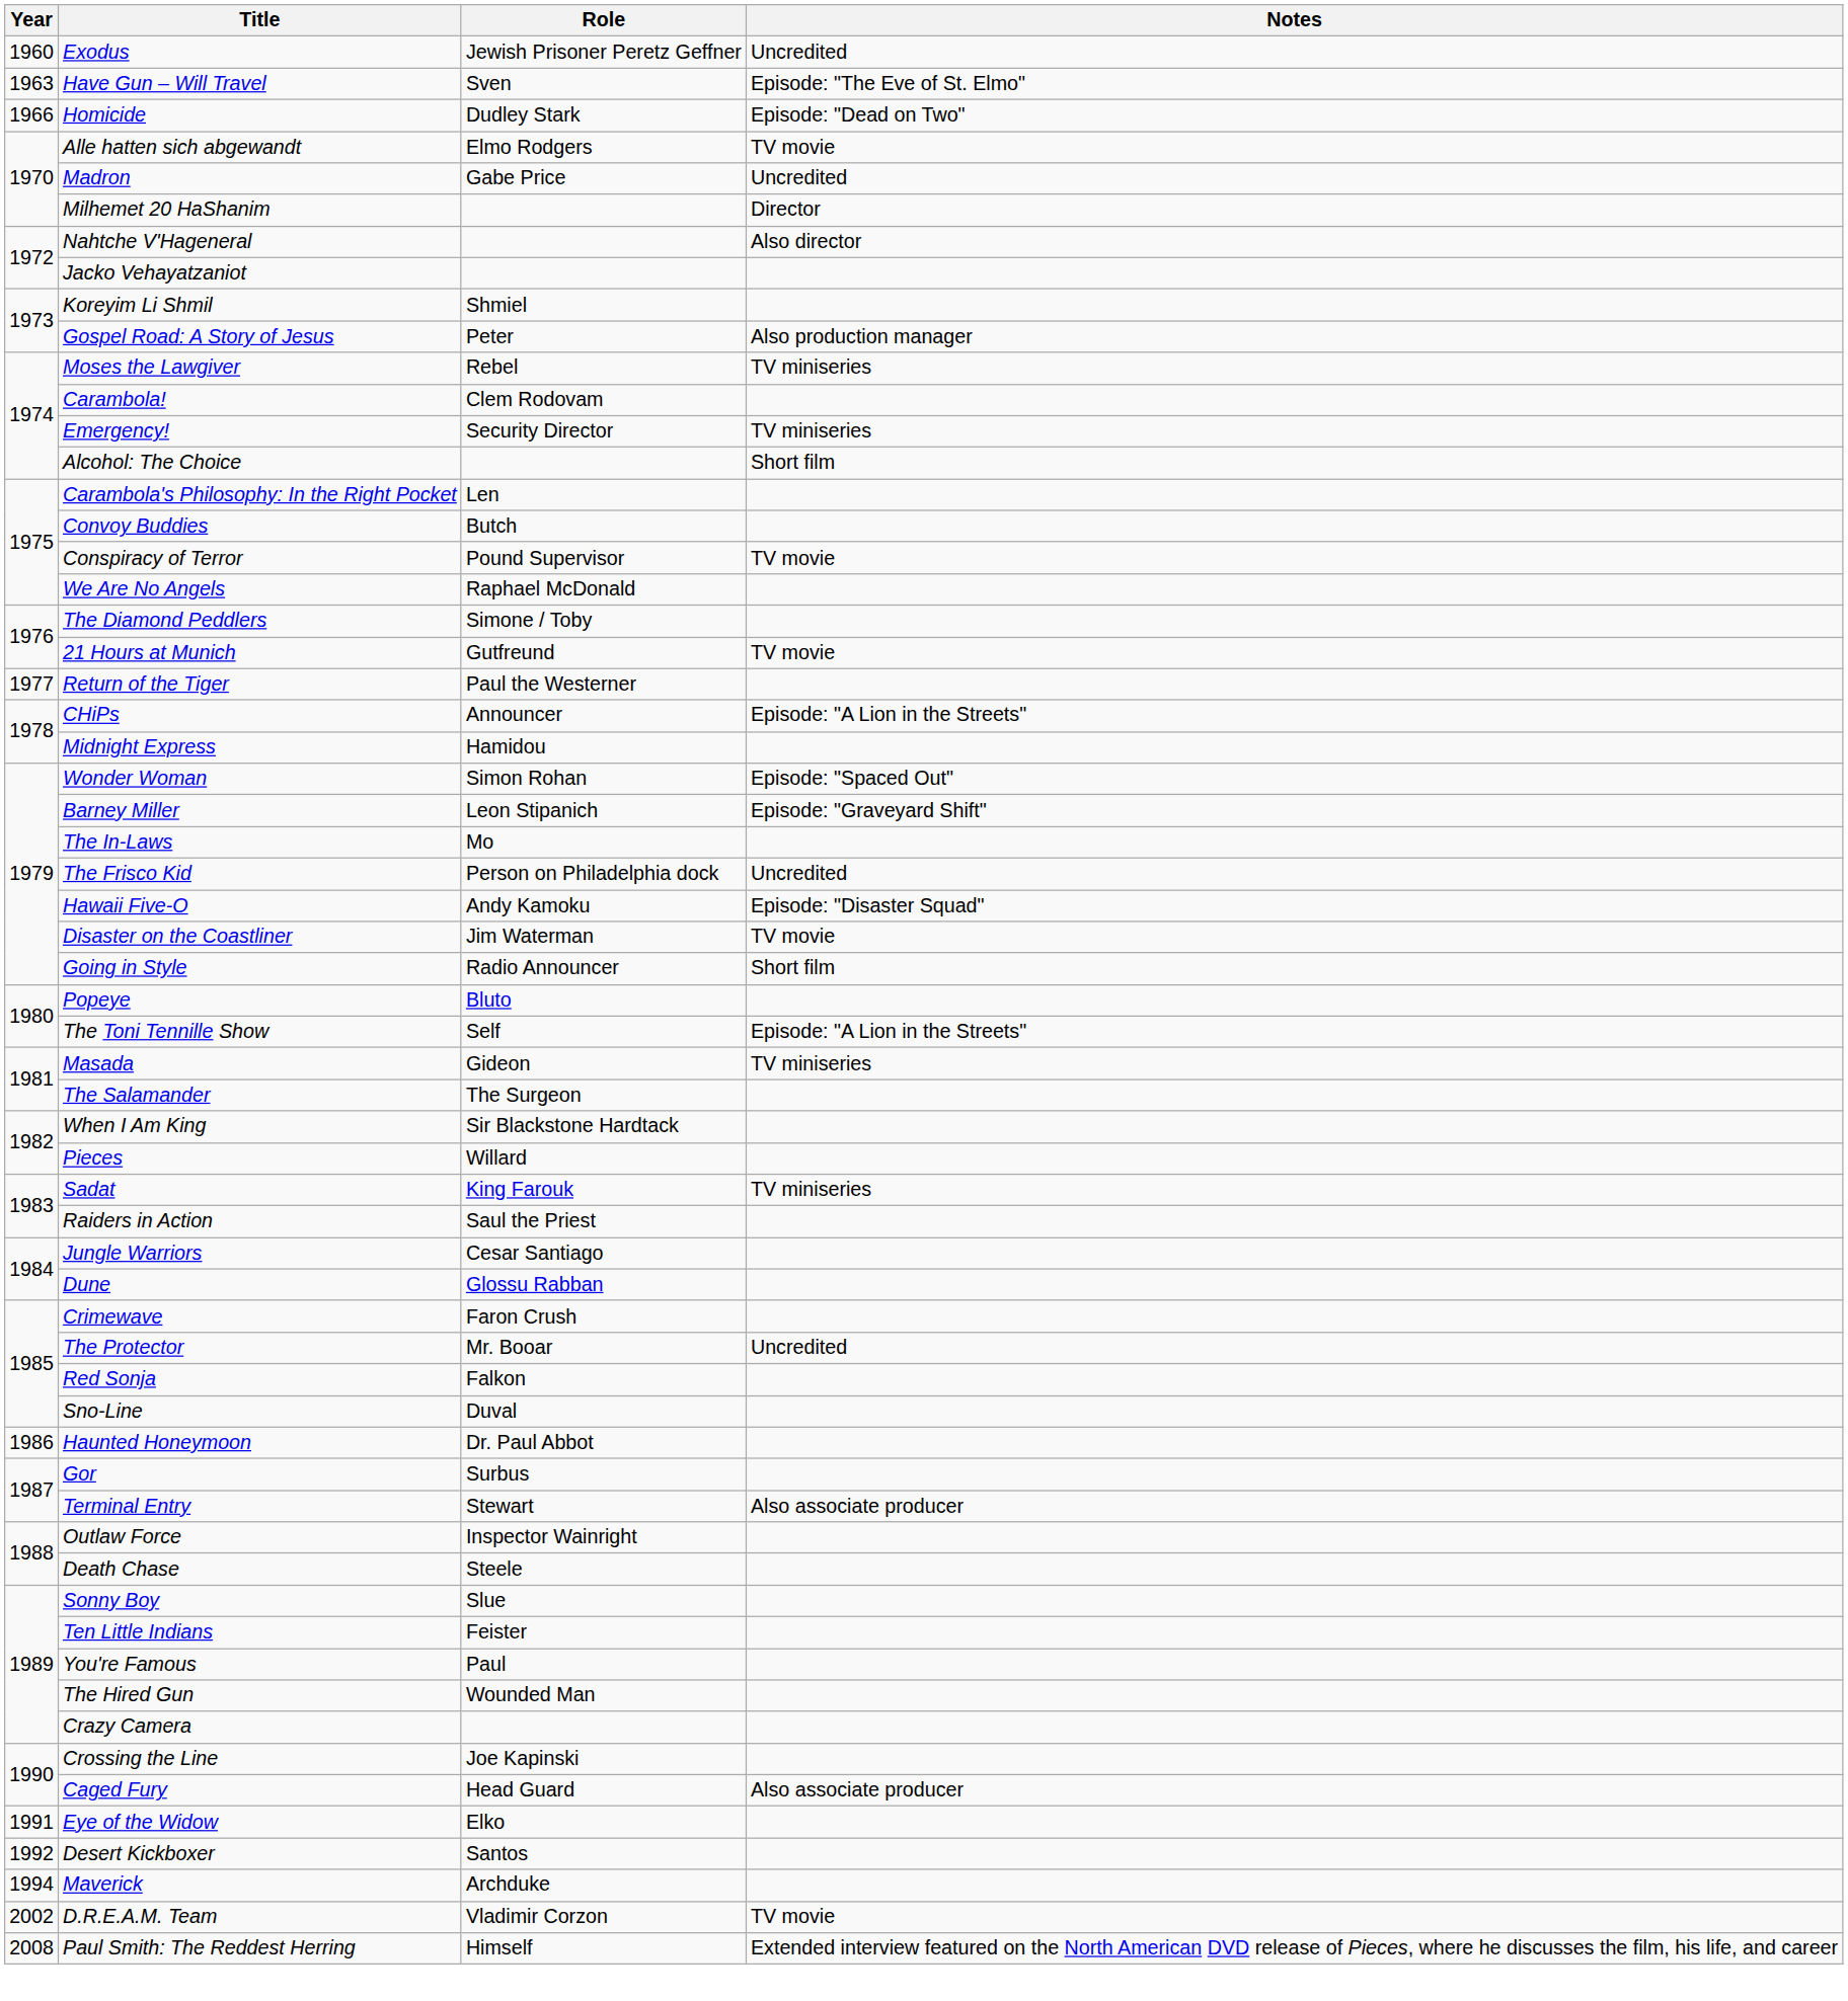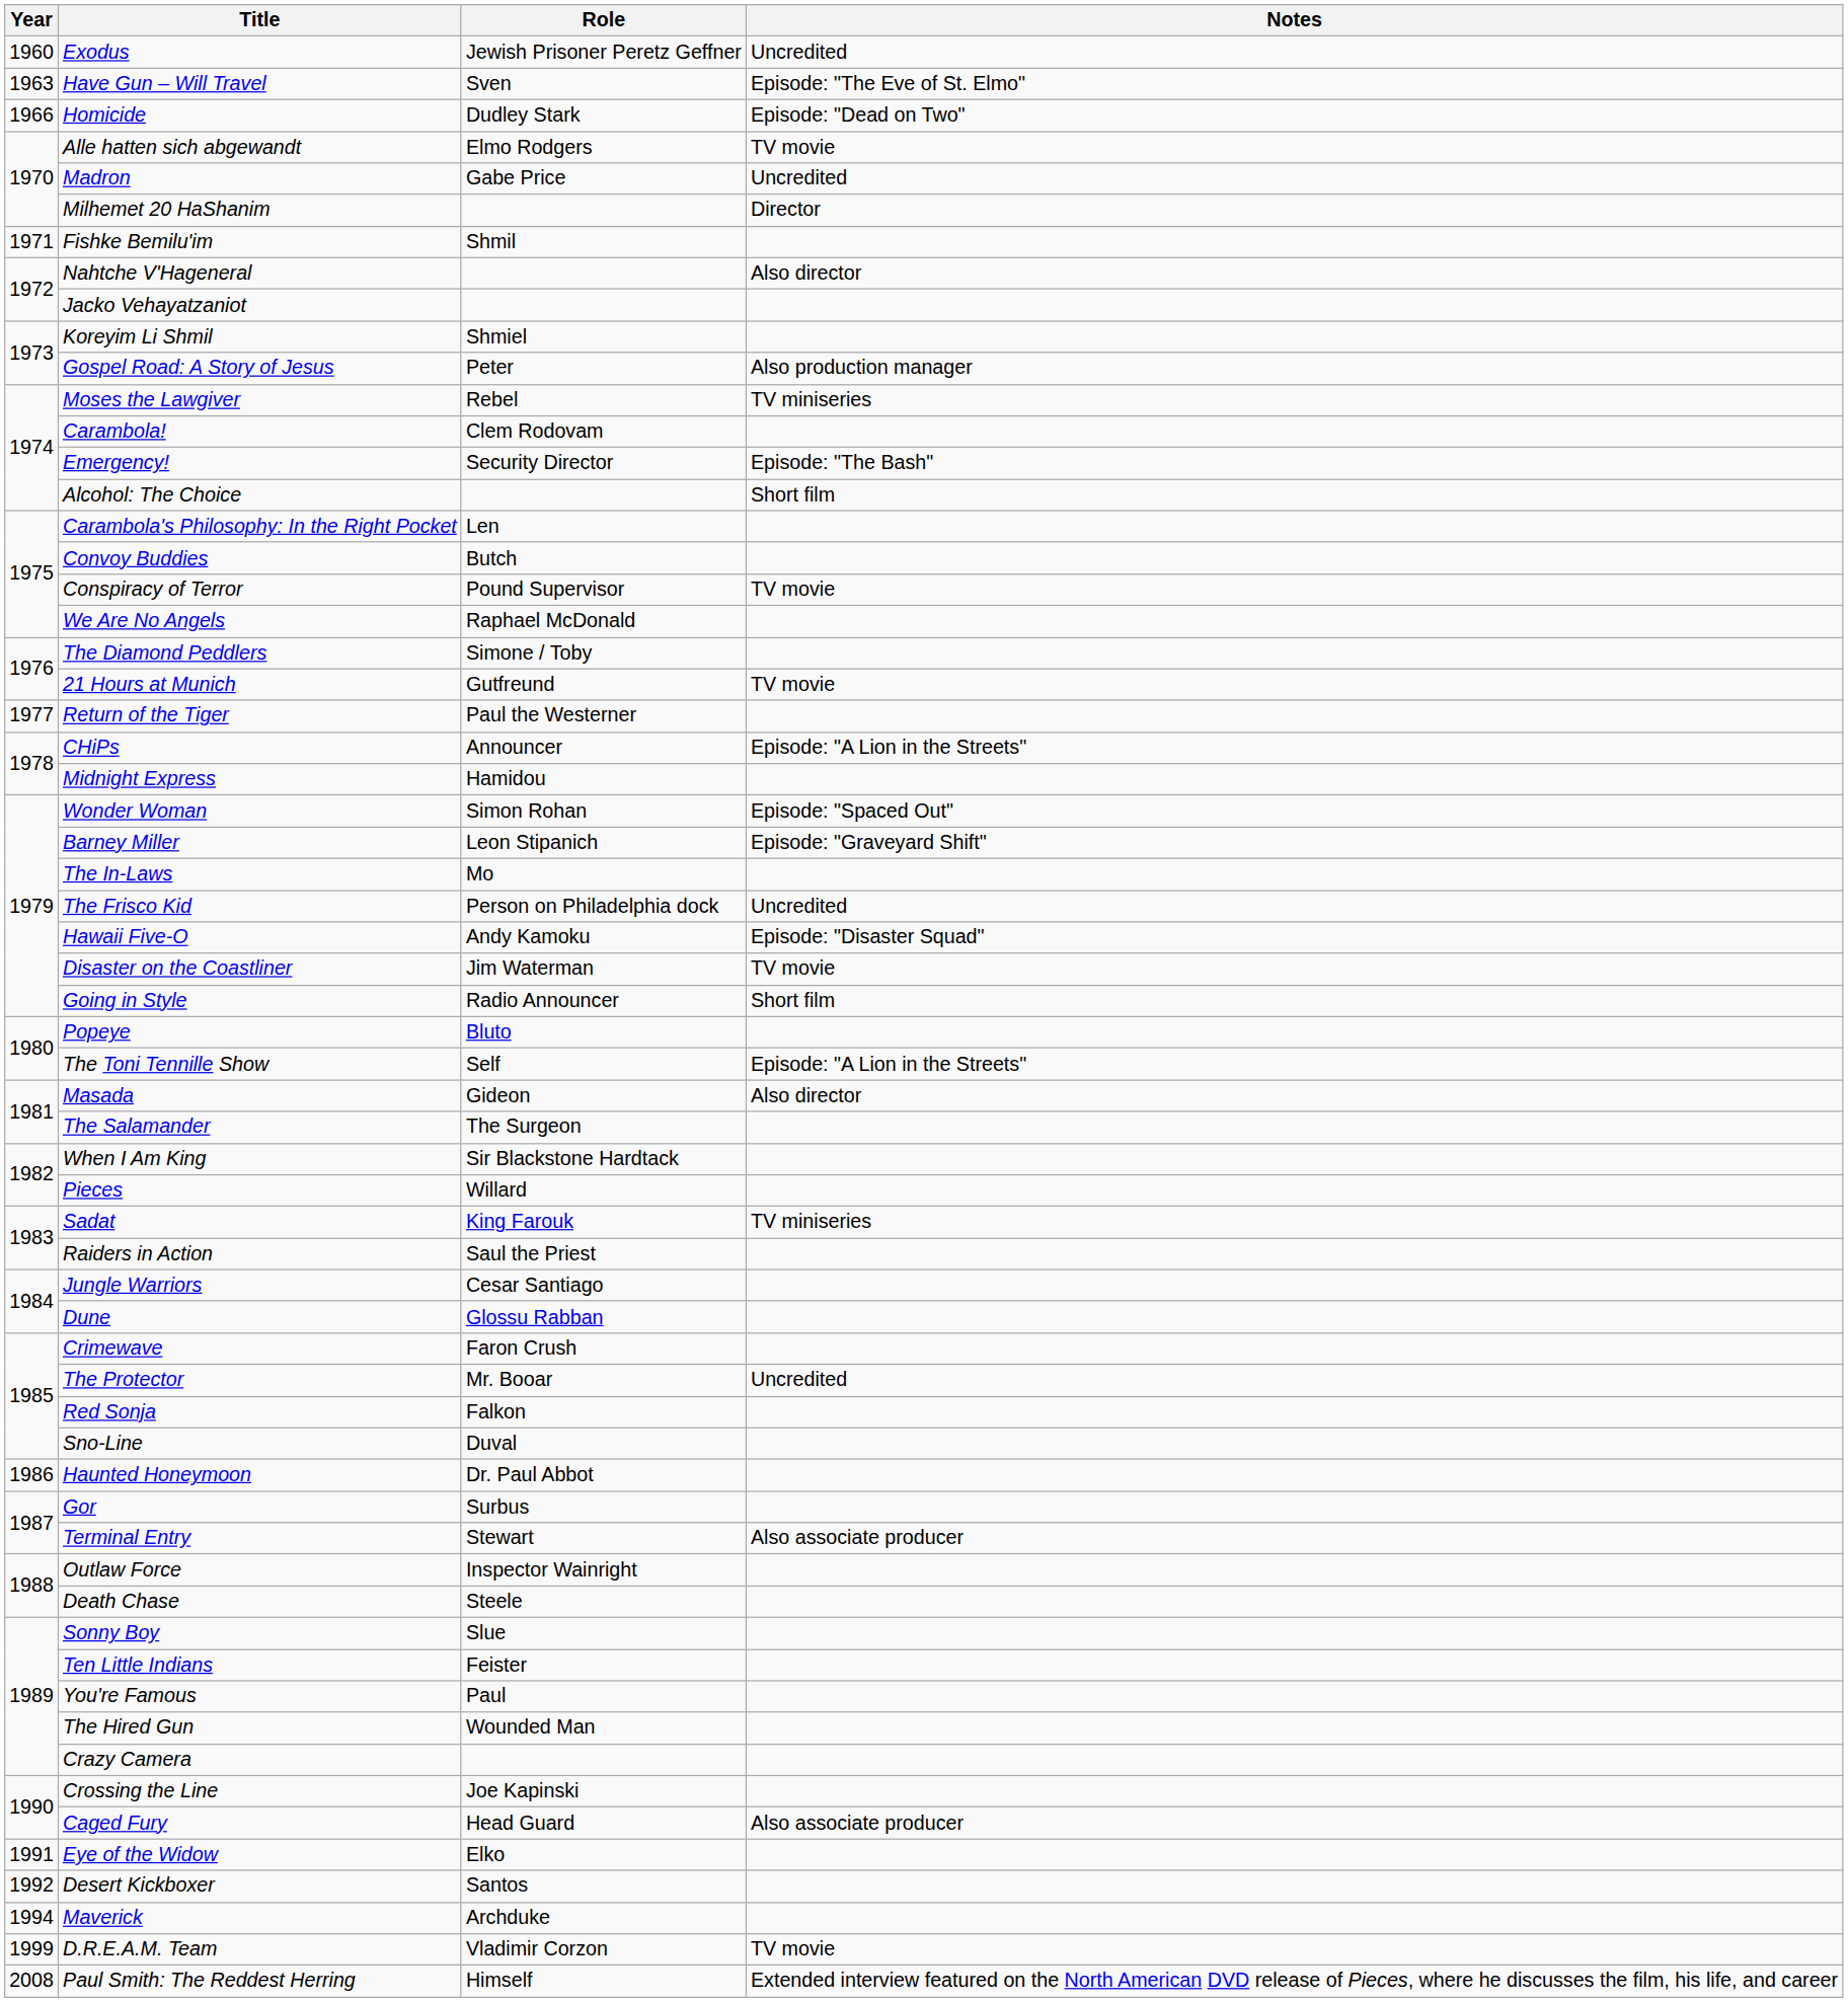 <table class="wikitable">
 <tr>
 <th>Year</th>
 <th>Title</th>
 <th>Role</th>
 <th class="unsortable">Notes</th>
 </tr>
 <tr>
 <td>1960</td>
 <td><em><a href='#'>Exodus</a></em></td>
 <td>Jewish Prisoner Peretz Geffner</td>
 <td>Uncredited</td>
 </tr>
 <tr>
 <td>1963</td>
 <td><em><a href='#'>Have Gun – Will Travel</a></em></td>
 <td>Sven</td>
 <td>Episode: "The Eve of St. Elmo"</td>
 </tr>
 <tr>
 <td>1966</td>
 <td><em><a href='#'>Homicide</a></em></td>
 <td>Dudley Stark</td>
 <td>Episode: "Dead on Two"</td>
 </tr>
 <tr>
 <td rowspan="3">1970</td>
 <td><em>Alle hatten sich abgewandt</em></td>
 <td>Elmo Rodgers</td>
 <td>TV movie</td>
 </tr>
 <tr>
 <td><em><a href='#'>Madron</a></em></td>
 <td>Gabe Price</td>
 <td>Uncredited</td>
 </tr>
 <tr>
 <td><em>Milhemet 20 HaShanim</em></td>
 <td></td>
 <td>Director</td>
 </tr>
 <tr>
+<td>1971</td>
+<td><em>Fishke Bemilu'im</em></td>
+<td>Shmil</td>
+<td></td>
+</tr>
+<tr>
 <td rowspan="2">1972</td>
 <td><em>Nahtche V'Hageneral</em></td>
 <td></td>
 <td>Also director</td>
 </tr>
 <tr>
 <td><em>Jacko Vehayatzaniot</em></td>
 <td></td>
 <td></td>
 </tr>
 <tr>
 <td rowspan="2">1973</td>
 <td><em>Koreyim Li Shmil</em></td>
 <td>Shmiel</td>
 <td></td>
 </tr>
 <tr>
 <td><em><a href='#'>Gospel Road: A Story of Jesus</a></em></td>
 <td>Peter</td>
 <td>Also production manager</td>
 </tr>
 <tr>
 <td rowspan="4">1974</td>
 <td><em><a href='#'>Moses the Lawgiver</a></em></td>
 <td>Rebel</td>
 <td>TV miniseries</td>
 </tr>
 <tr>
 <td><em><a href='#'>Carambola!</a></em></td>
 <td>Clem Rodovam</td>
 <td></td>
 </tr>
 <tr>
 <td><em><a href='#'>Emergency!</a></em></td>
 <td>Security Director</td>
-<td>TV miniseries</td>
+<td>Episode: "The Bash"</td>
 </tr>
 <tr>
 <td><em>Alcohol: The Choice</em></td>
 <td></td>
 <td>Short film</td>
 </tr>
 <tr>
 <td rowspan="4">1975</td>
 <td><em><a href='#'>Carambola's Philosophy: In the Right Pocket</a></em></td>
 <td>Len</td>
 <td></td>
 </tr>
 <tr>
 <td><em><a href='#'>Convoy Buddies</a></em></td>
 <td>Butch</td>
 <td></td>
 </tr>
 <tr>
 <td><em>Conspiracy of Terror</em></td>
 <td>Pound Supervisor</td>
 <td>TV movie</td>
 </tr>
 <tr>
 <td><em><a href='#'>We Are No Angels</a></em></td>
 <td>Raphael McDonald</td>
 <td></td>
 </tr>
 <tr>
 <td rowspan="2">1976</td>
 <td><em><a href='#'>The Diamond Peddlers</a></em></td>
 <td>Simone / Toby</td>
 <td></td>
 </tr>
 <tr>
 <td><em><a href='#'>21 Hours at Munich</a></em></td>
 <td>Gutfreund</td>
 <td>TV movie</td>
 </tr>
 <tr>
 <td>1977</td>
 <td><em><a href='#'>Return of the Tiger</a></em></td>
 <td>Paul the Westerner</td>
 <td></td>
 </tr>
 <tr>
 <td rowspan="2">1978</td>
 <td><em><a href='#'>CHiPs</a></em></td>
 <td>Announcer</td>
 <td>Episode: "A Lion in the Streets"</td>
 </tr>
 <tr>
 <td><em><a href='#'>Midnight Express</a></em></td>
 <td>Hamidou</td>
 <td></td>
 </tr>
 <tr>
 <td rowspan="7">1979</td>
 <td><em><a href='#'>Wonder Woman</a></em></td>
 <td>Simon Rohan</td>
 <td>Episode: "Spaced Out"</td>
 </tr>
 <tr>
 <td><em><a href='#'>Barney Miller</a></em></td>
 <td>Leon Stipanich</td>
 <td>Episode: "Graveyard Shift"</td>
 </tr>
 <tr>
 <td><em><a href='#'>The In-Laws</a></em></td>
 <td>Mo</td>
 <td></td>
 </tr>
 <tr>
 <td><em><a href='#'>The Frisco Kid</a></em></td>
 <td>Person on Philadelphia dock</td>
 <td>Uncredited</td>
 </tr>
 <tr>
 <td><em><a href='#'>Hawaii Five-O</a></em></td>
 <td>Andy Kamoku</td>
 <td>Episode: "Disaster Squad"</td>
 </tr>
 <tr>
 <td><em><a href='#'>Disaster on the Coastliner</a></em></td>
 <td>Jim Waterman</td>
 <td>TV movie</td>
 </tr>
 <tr>
 <td><em><a href='#'>Going in Style</a></em></td>
 <td>Radio Announcer</td>
 <td>Short film</td>
 </tr>
 <tr>
 <td rowspan="2">1980</td>
 <td><em><a href='#'>Popeye</a></em></td>
 <td><a href='#'>Bluto</a></td>
 <td></td>
 </tr>
 <tr>
 <td><em>The <a href='#'>Toni Tennille</a> Show</em></td>
 <td>Self</td>
 <td>Episode: "A Lion in the Streets"</td>
 </tr>
 <tr>
 <td rowspan="2">1981</td>
 <td><em><a href='#'>Masada</a></em></td>
 <td>Gideon</td>
-<td>TV miniseries</td>
+<td>Also director</td>
 </tr>
 <tr>
 <td><em><a href='#'>The Salamander</a></em></td>
 <td>The Surgeon</td>
 <td></td>
 </tr>
 <tr>
 <td rowspan="2">1982</td>
 <td><em>When I Am King</em></td>
 <td>Sir Blackstone Hardtack</td>
 <td></td>
 </tr>
 <tr>
 <td><em><a href='#'>Pieces</a></em></td>
 <td>Willard</td>
 <td></td>
 </tr>
 <tr>
 <td rowspan="2">1983</td>
 <td><em><a href='#'>Sadat</a></em></td>
 <td><a href='#'>King Farouk</a></td>
 <td>TV miniseries</td>
 </tr>
 <tr>
 <td><em>Raiders in Action</em></td>
 <td>Saul the Priest</td>
 <td></td>
 </tr>
 <tr>
 <td rowspan="2">1984</td>
 <td><em><a href='#'>Jungle Warriors</a></em></td>
 <td>Cesar Santiago</td>
 <td></td>
 </tr>
 <tr>
 <td><em><a href='#'>Dune</a></em></td>
 <td><a href='#'>Glossu Rabban</a></td>
 <td></td>
 </tr>
 <tr>
 <td rowspan="4">1985</td>
 <td><em><a href='#'>Crimewave</a></em></td>
 <td>Faron Crush</td>
 <td></td>
 </tr>
 <tr>
 <td><em><a href='#'>The Protector</a></em></td>
 <td>Mr. Booar</td>
 <td>Uncredited</td>
 </tr>
 <tr>
 <td><em><a href='#'>Red Sonja</a></em></td>
 <td>Falkon</td>
 <td></td>
 </tr>
 <tr>
 <td><em>Sno-Line</em></td>
 <td>Duval</td>
 <td></td>
 </tr>
 <tr>
 <td>1986</td>
 <td><em><a href='#'>Haunted Honeymoon</a></em></td>
 <td>Dr. Paul Abbot</td>
 <td></td>
 </tr>
 <tr>
 <td rowspan="2">1987</td>
 <td><em><a href='#'>Gor</a></em></td>
 <td>Surbus</td>
 <td></td>
 </tr>
 <tr>
 <td><em><a href='#'>Terminal Entry</a></em></td>
 <td>Stewart</td>
 <td>Also associate producer</td>
 </tr>
 <tr>
 <td rowspan="2">1988</td>
 <td><em>Outlaw Force</em></td>
 <td>Inspector Wainright</td>
 <td></td>
 </tr>
 <tr>
 <td><em>Death Chase</em></td>
 <td>Steele</td>
 <td></td>
 </tr>
 <tr>
 <td rowspan="5">1989</td>
 <td><em><a href='#'>Sonny Boy</a></em></td>
 <td>Slue</td>
 <td></td>
 </tr>
 <tr>
 <td><em><a href='#'>Ten Little Indians</a></em></td>
 <td>Feister</td>
 <td></td>
 </tr>
 <tr>
 <td><em>You're Famous</em></td>
 <td>Paul</td>
 <td></td>
 </tr>
 <tr>
 <td><em>The Hired Gun</em></td>
 <td>Wounded Man</td>
 <td></td>
 </tr>
 <tr>
 <td><em>Crazy Camera</em></td>
 <td></td>
 <td></td>
 </tr>
 <tr>
 <td rowspan="2">1990</td>
 <td><em>Crossing the Line</em></td>
 <td>Joe Kapinski</td>
 <td></td>
 </tr>
 <tr>
 <td><em><a href='#'>Caged Fury</a></em></td>
 <td>Head Guard</td>
 <td>Also associate producer</td>
 </tr>
 <tr>
 <td>1991</td>
 <td><em><a href='#'>Eye of the Widow</a></em></td>
 <td>Elko</td>
 <td></td>
 </tr>
 <tr>
 <td>1992</td>
 <td><em>Desert Kickboxer</em></td>
 <td>Santos</td>
 <td></td>
 </tr>
 <tr>
 <td>1994</td>
 <td><em><a href='#'>Maverick</a></em></td>
 <td>Archduke</td>
 <td></td>
 </tr>
 <tr>
-<td>2002</td>
+<td>1999</td>
 <td><em>D.R.E.A.M. Team</em></td>
 <td>Vladimir Corzon</td>
 <td>TV movie</td>
 </tr>
 <tr>
 <td>2008</td>
 <td><em>Paul Smith: The Reddest Herring</em></td>
 <td>Himself</td>
 <td>Extended interview featured on the <a href='#'>North American</a> <a href='#'>DVD</a> release of <em>Pieces</em>, where he discusses the film, his life, and career</td>
 </tr>
 </table>
